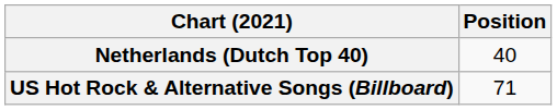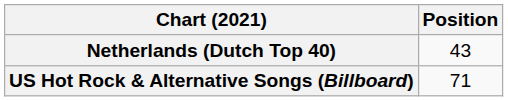 <table class="wikitable sortable plainrowheaders" style="text-align:center">
 <tr>
 <th scope="col">Chart (2021)</th>
 <th scope="col">Position</th>
 </tr>
 <tr>
 <th scope="row">Netherlands (Dutch Top 40)</th>
-<td>40</td>
+<td>43</td>
 </tr>
 <tr>
 <th scope="row">US Hot Rock & Alternative Songs (<em>Billboard</em>)</th>
 <td>71</td>
 </tr>
 </table>
